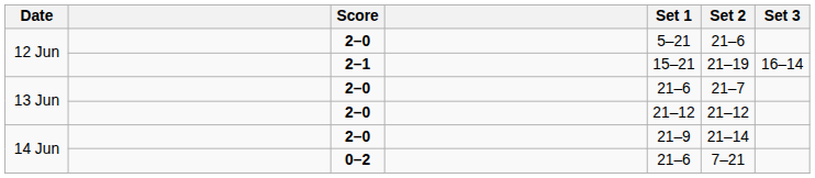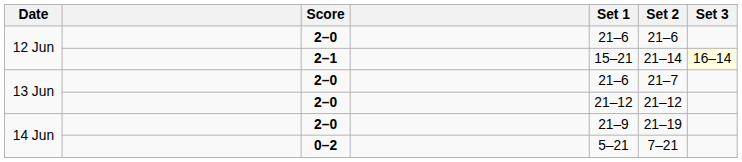 <table class="wikitable" style="text-align: center;">
 <tr>
 <th width="60">Date</th>
 <th align="right" width="270"></th>
 <th width="50">Score</th>
 <th align="left" width="270"></th>
 <th width="50">Set 1</th>
 <th width="50">Set 2</th>
 <th width="50">Set 3</th>
 </tr>
 <tr>
 <td rowspan=2>12 Jun</td>
 <td align=left><strong></strong></td>
 <td align=center><strong>2–0</strong></td>
 <td align=left></td>
-<td>5–21</td>
+<td>21–6</td>
 <td>21–6</td>
 <td></td>
 </tr>
 <tr>
 <td align=left><strong></strong></td>
 <td align=center><strong>2–1</strong></td>
 <td align=left></td>
 <td>15–21</td>
-<td>21–19</td>
-<td>16–14</td>
+<td>21–14</td>
+<td style="background: lightyellow;">16–14</td>
 </tr>
 <tr>
 <td rowspan=2>13 Jun</td>
 <td align=left><strong></strong></td>
 <td align=center><strong>2–0</strong></td>
 <td align=left></td>
 <td>21–6</td>
 <td>21–7</td>
 <td></td>
 </tr>
 <tr>
 <td align=left><strong></strong></td>
 <td align=center><strong>2–0</strong></td>
 <td align=left></td>
 <td>21–12</td>
 <td>21–12</td>
 <td></td>
 </tr>
 <tr>
 <td rowspan=2>14 Jun</td>
 <td align=left><strong></strong></td>
 <td align=center><strong>2–0</strong></td>
 <td align=left></td>
 <td>21–9</td>
-<td>21–14</td>
+<td>21–19</td>
 <td></td>
 </tr>
 <tr>
 <td align=left></td>
 <td align=center><strong>0–2</strong></td>
 <td align=left><strong></strong></td>
-<td>21–6</td>
+<td>5–21</td>
 <td>7–21</td>
 <td></td>
 </tr>
 </table>
